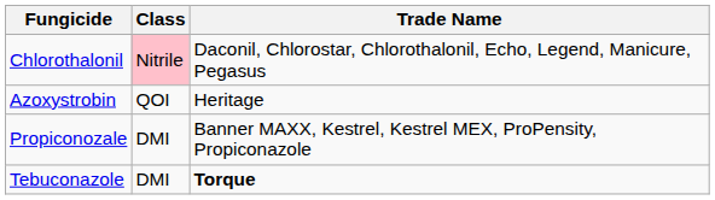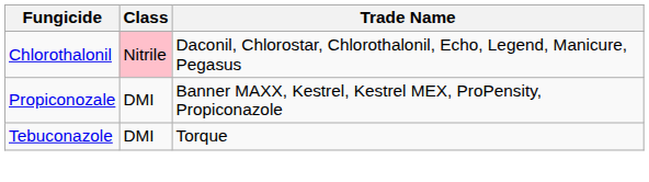 <table class="wikitable">
 <tr>
 <th>Fungicide</th>
 <th>Class</th>
 <th>Trade Name</th>
 </tr>
 <tr>
 <td><a href='#'>Chlorothalonil</a></td>
 <td style="background: pink;">Nitrile</td>
 <td>Daconil, Chlorostar, Chlorothalonil, Echo, Legend, Manicure, Pegasus</td>
 </tr>
 <tr>
-<td><a href='#'>Azoxystrobin</a></td>
-<td>QOI</td>
-<td>Heritage</td>
-</tr>
-<tr>
 <td><a href='#'>Propiconozale</a></td>
 <td>DMI</td>
 <td>Banner MAXX, Kestrel, Kestrel MEX, ProPensity, Propiconazole</td>
 </tr>
 <tr>
 <td><a href='#'>Tebuconazole</a></td>
 <td>DMI</td>
-<td><strong>Torque</strong></td>
+<td>Torque</td>
 </tr>
 </table>
